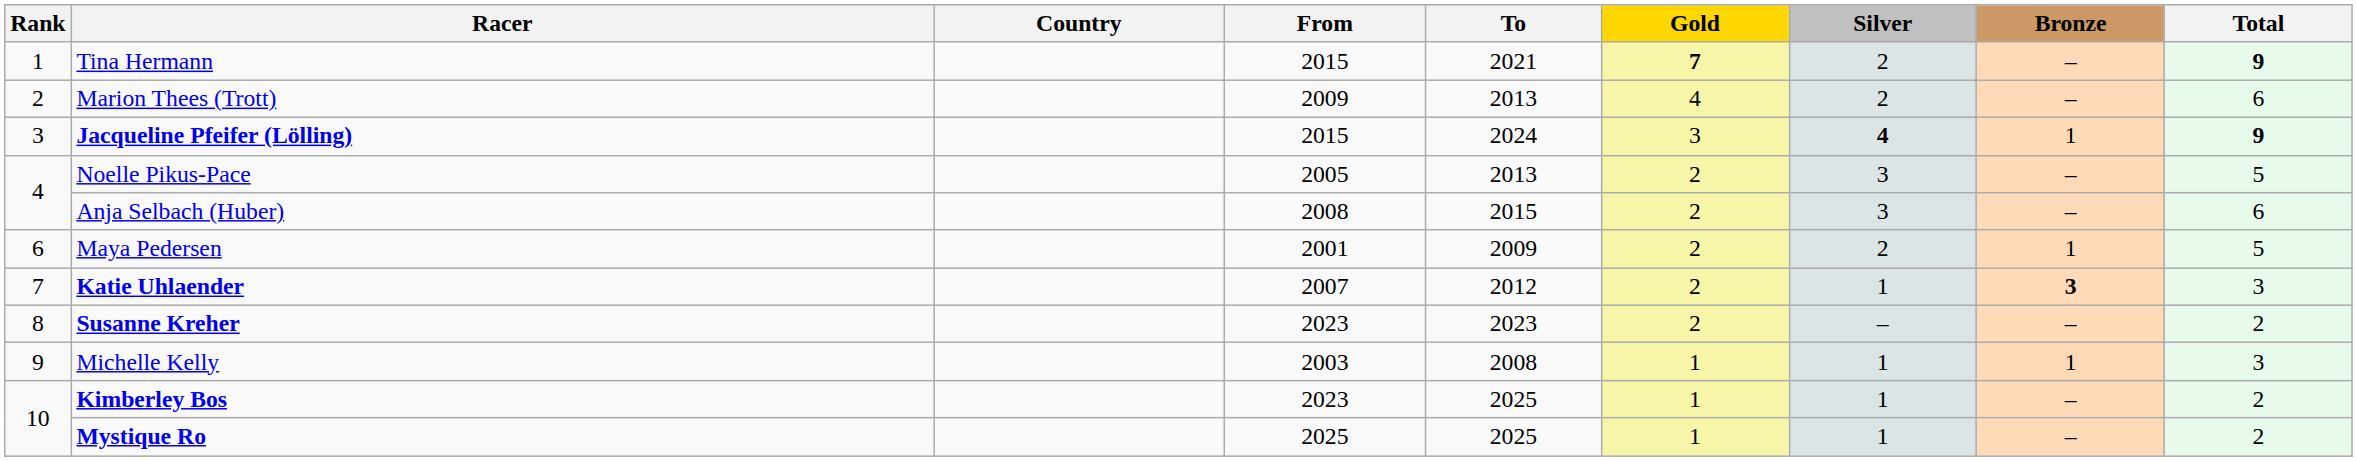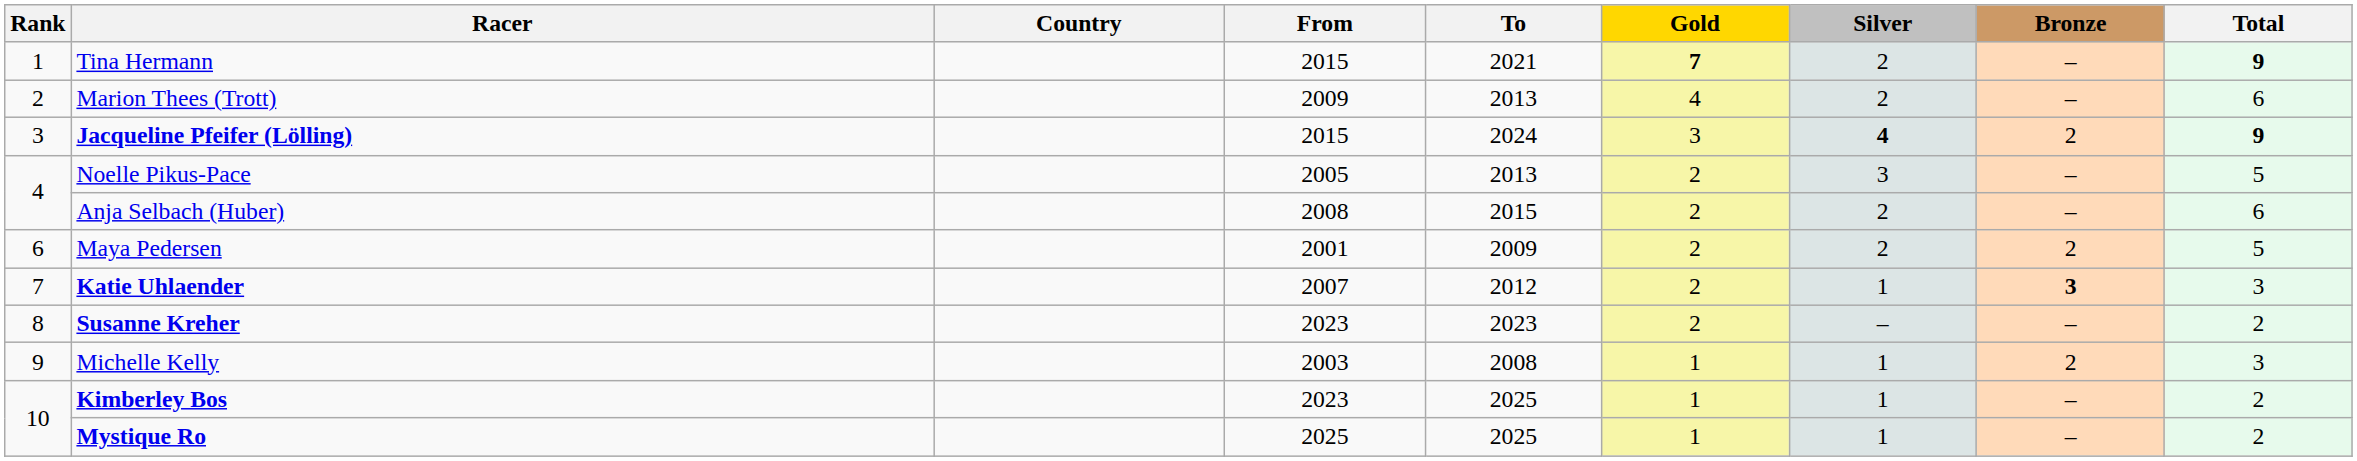 <table class="wikitable plainrowheaders" width=80% style="text-align:center;">
 <tr style="background-color:#EDEDED;">
 <th class="hintergrundfarbe5" style="width:1em">Rank</th>
 <th class="hintergrundfarbe5">Racer</th>
 <th class="hintergrundfarbe5">Country</th>
 <th class="hintergrundfarbe5">From</th>
 <th class="hintergrundfarbe5">To</th>
 <th style="background:    gold; width:8%">Gold</th>
 <th style="background:  silver; width:8%">Silver</th>
 <th style="background: #CC9966; width:8%">Bronze</th>
 <th class="hintergrundfarbe5" style="width:8%">Total</th>
 </tr>
 <tr>
 <td>1</td>
 <td align="left"><a href='#'>Tina Hermann</a></td>
 <td align="left"></td>
 <td>2015</td>
 <td>2021</td>
 <td bgcolor="#F7F6A8"><strong>7</strong></td>
 <td bgcolor="#DCE5E5">2</td>
 <td bgcolor="#FFDAB9">–</td>
 <td bgcolor="#E7FAEC"><strong>9</strong></td>
 </tr>
 <tr align="center">
 <td>2</td>
 <td align="left"><a href='#'>Marion Thees (Trott)</a></td>
 <td align="left"></td>
 <td>2009</td>
 <td>2013</td>
 <td bgcolor="#F7F6A8">4</td>
 <td bgcolor="#DCE5E5">2</td>
 <td bgcolor="#FFDAB9">–</td>
 <td bgcolor="#E7FAEC">6</td>
 </tr>
 <tr align="center">
 <td>3</td>
 <td align="left"><strong><a href='#'>Jacqueline Pfeifer (Lölling)</a></strong></td>
 <td align="left"></td>
 <td>2015</td>
 <td>2024</td>
 <td bgcolor="#F7F6A8">3</td>
 <td bgcolor="#DCE5E5"><strong>4</strong></td>
-<td bgcolor="#FFDAB9">1</td>
+<td bgcolor="#FFDAB9">2</td>
 <td bgcolor="#E7FAEC"><strong>9</strong></td>
 </tr>
 <tr align="center">
 <td rowspan="2">4</td>
 <td align="left"><a href='#'>Noelle Pikus-Pace</a></td>
 <td align="left"></td>
 <td>2005</td>
 <td>2013</td>
 <td bgcolor="#F7F6A8">2</td>
 <td bgcolor="#DCE5E5">3</td>
 <td bgcolor="#FFDAB9">–</td>
 <td bgcolor="#E7FAEC">5</td>
 </tr>
 <tr align="center">
 <td align="left"><a href='#'>Anja Selbach (Huber)</a></td>
 <td align="left"></td>
 <td>2008</td>
 <td>2015</td>
 <td bgcolor="#F7F6A8">2</td>
-<td bgcolor="#DCE5E5">3</td>
+<td bgcolor="#DCE5E5">2</td>
 <td bgcolor="#FFDAB9">–</td>
 <td bgcolor="#E7FAEC">6</td>
 </tr>
 <tr align="center">
 <td>6</td>
 <td align="left"><a href='#'>Maya Pedersen</a></td>
 <td align="left"></td>
 <td>2001</td>
 <td>2009</td>
 <td bgcolor="#F7F6A8">2</td>
 <td bgcolor="#DCE5E5">2</td>
-<td bgcolor="#FFDAB9">1</td>
+<td bgcolor="#FFDAB9">2</td>
 <td bgcolor="#E7FAEC">5</td>
 </tr>
 <tr align="center">
 <td>7</td>
 <td align="left"><strong><a href='#'>Katie Uhlaender</a></strong></td>
 <td align="left"></td>
 <td>2007</td>
 <td>2012</td>
 <td bgcolor="#F7F6A8">2</td>
 <td bgcolor="#DCE5E5">1</td>
 <td bgcolor="#FFDAB9"><strong>3</strong></td>
 <td bgcolor="#E7FAEC">3</td>
 </tr>
 <tr align="center">
 <td>8</td>
 <td align="left"><strong><a href='#'>Susanne Kreher</a></strong></td>
 <td align="left"></td>
 <td>2023</td>
 <td>2023</td>
 <td bgcolor="#F7F6A8">2</td>
 <td bgcolor="#DCE5E5">–</td>
 <td bgcolor="#FFDAB9">–</td>
 <td bgcolor="#E7FAEC">2</td>
 </tr>
 <tr align="center">
 <td>9</td>
 <td align="left"><a href='#'>Michelle Kelly</a></td>
 <td align="left"></td>
 <td>2003</td>
 <td>2008</td>
 <td bgcolor="#F7F6A8">1</td>
 <td bgcolor="#DCE5E5">1</td>
-<td bgcolor="#FFDAB9">1</td>
+<td bgcolor="#FFDAB9">2</td>
 <td bgcolor="#E7FAEC">3</td>
 </tr>
 <tr align="center">
 <td rowspan="2">10</td>
 <td align="left"><strong><a href='#'>Kimberley Bos</a></strong></td>
 <td align="left"></td>
 <td>2023</td>
 <td>2025</td>
 <td bgcolor="#F7F6A8">1</td>
 <td bgcolor="#DCE5E5">1</td>
 <td bgcolor="#FFDAB9">–</td>
 <td bgcolor="#E7FAEC">2</td>
 </tr>
 <tr align="center">
 <td align="left"><strong><a href='#'>Mystique Ro</a></strong></td>
 <td align="left"></td>
 <td>2025</td>
 <td>2025</td>
 <td bgcolor="#F7F6A8">1</td>
 <td bgcolor="#DCE5E5">1</td>
 <td bgcolor="#FFDAB9">–</td>
 <td bgcolor="#E7FAEC">2</td>
 </tr>
 </table>
